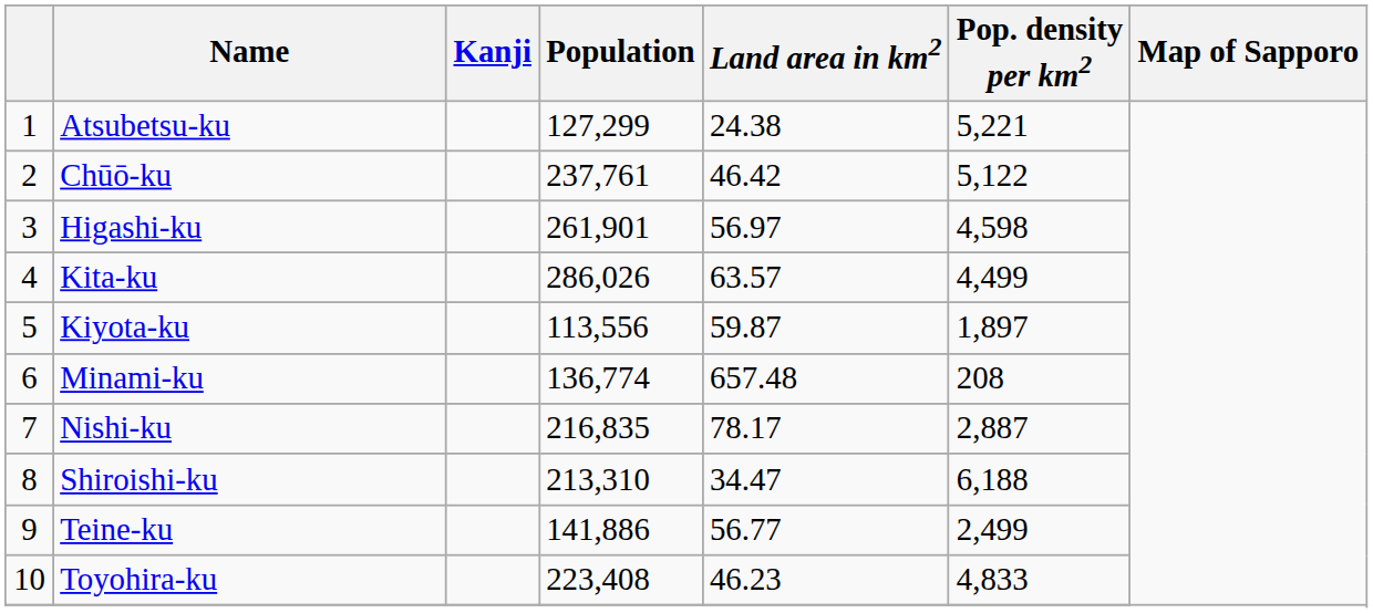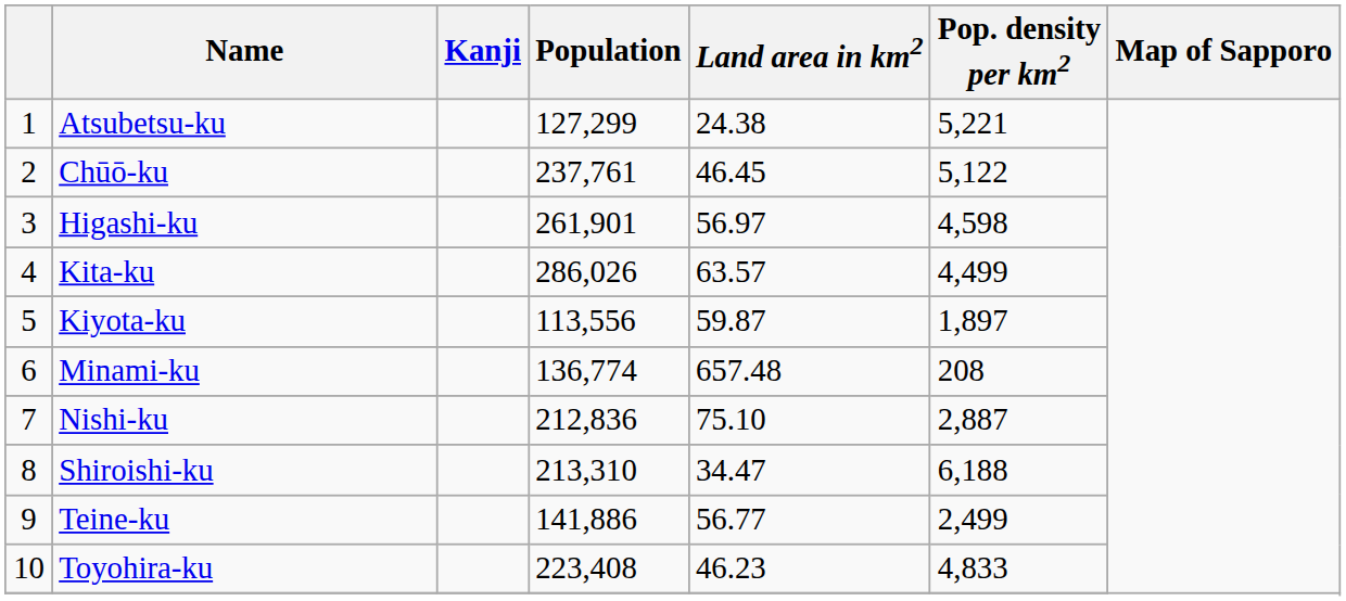 <table class="wikitable mw-collapsible mw-collapsed" style="margin-left: auto; margin-right: auto;">
 <tr>
 <th></th>
 <th style="width: 190px;">Name</th>
 <th><a href='#'>Kanji</a></th>
 <th>Population</th>
 <th><em>Land area in km<sup>2</sup></em></th>
 <th>Pop. density<br><em>per km<sup>2</sup></em></th>
 <th>Map of Sapporo</th>
 </tr>
 <tr>
 <td style="text-align: center;" "width: 20px;">1</td>
 <td><a href='#'>Atsubetsu-ku</a></td>
 <td></td>
 <td>127,299</td>
 <td>24.38</td>
 <td>5,221</td>
 <td rowspan="24"></td>
 </tr>
 <tr>
 <td style="text-align: center;">2</td>
 <td><a href='#'>Chūō-ku</a></td>
 <td></td>
 <td>237,761</td>
-<td>46.42</td>
+<td>46.45</td>
 <td>5,122</td>
 </tr>
 <tr>
 <td style="text-align: center;">3</td>
 <td><a href='#'>Higashi-ku</a></td>
 <td></td>
 <td>261,901</td>
 <td>56.97</td>
 <td>4,598</td>
 </tr>
 <tr>
 <td style="text-align: center;">4</td>
 <td><a href='#'>Kita-ku</a></td>
 <td></td>
 <td>286,026</td>
 <td>63.57</td>
 <td>4,499</td>
 </tr>
 <tr>
 <td style="text-align: center;">5</td>
 <td><a href='#'>Kiyota-ku</a></td>
 <td></td>
 <td>113,556</td>
 <td>59.87</td>
 <td>1,897</td>
 </tr>
 <tr>
 <td style="text-align: center;">6</td>
 <td><a href='#'>Minami-ku</a></td>
 <td></td>
 <td>136,774</td>
 <td>657.48</td>
 <td>208</td>
 </tr>
 <tr>
 <td style="text-align: center;">7</td>
 <td><a href='#'>Nishi-ku</a></td>
 <td></td>
-<td>216,835</td>
-<td>78.17</td>
+<td>212,836</td>
+<td>75.10</td>
 <td>2,887</td>
 </tr>
 <tr>
 <td style="text-align: center;">8</td>
 <td><a href='#'>Shiroishi-ku</a></td>
 <td></td>
 <td>213,310</td>
 <td>34.47</td>
 <td>6,188</td>
 </tr>
 <tr>
 <td style="text-align: center;">9</td>
 <td><a href='#'>Teine-ku</a></td>
 <td></td>
 <td>141,886</td>
 <td>56.77</td>
 <td>2,499</td>
 </tr>
 <tr>
 <td style="text-align: center;">10</td>
 <td><a href='#'>Toyohira-ku</a></td>
 <td></td>
 <td>223,408</td>
 <td>46.23</td>
 <td>4,833</td>
 </tr>
 <tr>
 </tr>
 </table>
